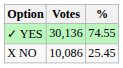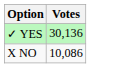 <table class="wikitable">
 <tr>
 <th>Option</th>
 <th>Votes</th>
-<th>%</th>
 </tr>
 <tr>
 <td style=background:#bbf8be>✓ YES</td>
 <td style=background:#bbf8be>30,136</td>
-<td style=background:#bbf8be>74.55</td>
 </tr>
 <tr>
 <td>X NO</td>
 <td>10,086</td>
-<td>25.45</td>
 </tr>
 </table>
